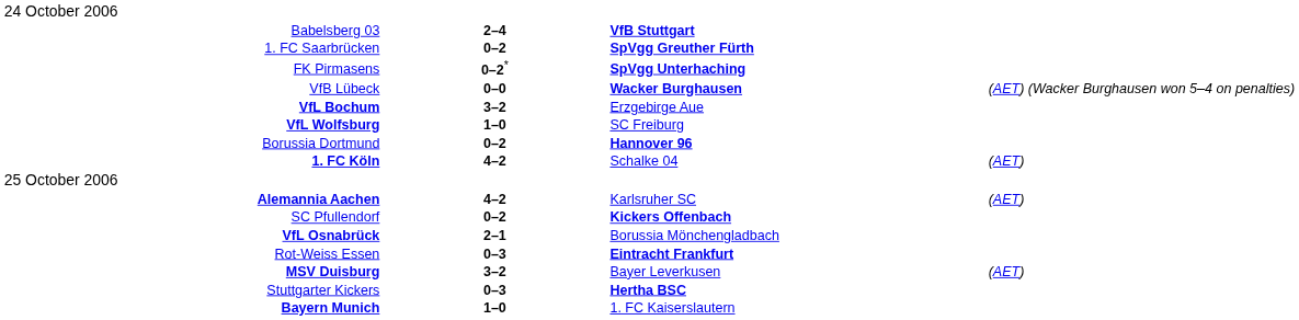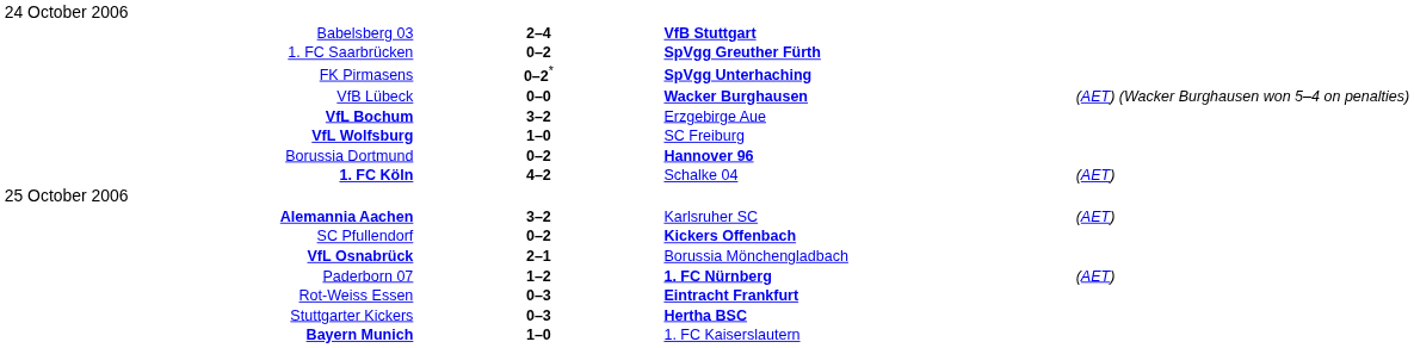 <table width=100% cellspacing=1>
 <tr>
 <th width=20%></th>
 <th width=12%></th>
 <th width=20%></th>
 <th></th>
 </tr>
 <tr>
 <td>24 October 2006</td>
 </tr>
 <tr style=font-size:90%>
 <td align=right><a href='#'>Babelsberg 03</a></td>
 <td align=center><strong>2–4</strong></td>
 <td><strong><a href='#'>VfB Stuttgart</a></strong></td>
 </tr>
 <tr style=font-size:90%>
 <td align=right><a href='#'>1. FC Saarbrücken</a></td>
 <td align=center><strong>0–2</strong></td>
 <td><strong><a href='#'>SpVgg Greuther Fürth</a></strong></td>
 </tr>
 <tr style=font-size:90%>
 <td align=right><a href='#'>FK Pirmasens</a></td>
 <td align=center><strong>0–2</strong><sup>*</sup></td>
 <td><strong><a href='#'>SpVgg Unterhaching</a></strong></td>
 </tr>
 <tr style=font-size:90%>
 <td align=right><a href='#'>VfB Lübeck</a></td>
 <td align=center><strong>0–0</strong></td>
 <td><strong><a href='#'>Wacker Burghausen</a></strong></td>
 <td><em>(<a href='#'>AET</a>) (Wacker Burghausen won 5–4 on penalties)</em></td>
 </tr>
 <tr style=font-size:90%>
 <td align=right><strong><a href='#'>VfL Bochum</a></strong></td>
 <td align=center><strong>3–2</strong></td>
 <td><a href='#'>Erzgebirge Aue</a></td>
 </tr>
 <tr style=font-size:90%>
 <td align=right><strong><a href='#'>VfL Wolfsburg</a></strong></td>
 <td align=center><strong>1–0</strong></td>
 <td><a href='#'>SC Freiburg</a></td>
 </tr>
 <tr style=font-size:90%>
 <td align=right><a href='#'>Borussia Dortmund</a></td>
 <td align=center><strong>0–2</strong></td>
 <td><strong><a href='#'>Hannover 96</a></strong></td>
 </tr>
 <tr style=font-size:90%>
 <td align=right><strong><a href='#'>1. FC Köln</a></strong></td>
 <td align=center><strong>4–2</strong></td>
 <td><a href='#'>Schalke 04</a></td>
 <td><em>(<a href='#'>AET</a>)</em></td>
 </tr>
 <tr>
 <td>25 October 2006</td>
 </tr>
 <tr style=font-size:90%>
 <td align=right><strong><a href='#'>Alemannia Aachen</a></strong></td>
-<td align=center><strong>4–2</strong></td>
+<td align=center><strong>3–2</strong></td>
 <td><a href='#'>Karlsruher SC</a></td>
 <td><em>(<a href='#'>AET</a>)</em></td>
 </tr>
 <tr style=font-size:90%>
 <td align=right><a href='#'>SC Pfullendorf</a></td>
 <td align=center><strong>0–2</strong></td>
 <td><strong><a href='#'>Kickers Offenbach</a></strong></td>
 </tr>
 <tr style=font-size:90%>
 <td align=right><strong><a href='#'>VfL Osnabrück</a></strong></td>
 <td align=center><strong>2–1</strong></td>
 <td><a href='#'>Borussia Mönchengladbach</a></td>
 </tr>
 <tr style=font-size:90%>
+<td align=right><a href='#'>Paderborn 07</a></td>
+<td align=center><strong>1–2</strong></td>
+<td><strong><a href='#'>1. FC Nürnberg</a></strong></td>
+<td><em>(<a href='#'>AET</a>)</em></td>
+</tr>
+<tr style=font-size:90%>
 <td align=right><a href='#'>Rot-Weiss Essen</a></td>
 <td align=center><strong>0–3</strong></td>
 <td><strong><a href='#'>Eintracht Frankfurt</a></strong></td>
-</tr>
-<tr style=font-size:90%>
-<td align=right><strong><a href='#'>MSV Duisburg</a></strong></td>
-<td align=center><strong>3–2</strong></td>
-<td><a href='#'>Bayer Leverkusen</a></td>
-<td><em>(<a href='#'>AET</a>)</em></td>
 </tr>
 <tr style=font-size:90%>
 <td align=right><a href='#'>Stuttgarter Kickers</a></td>
 <td align=center><strong>0–3</strong></td>
 <td><strong><a href='#'>Hertha BSC</a></strong></td>
 </tr>
 <tr style=font-size:90%>
 <td align=right><strong><a href='#'>Bayern Munich</a></strong></td>
 <td align=center><strong>1–0</strong></td>
 <td><a href='#'>1. FC Kaiserslautern</a></td>
 </tr>
 </table>
